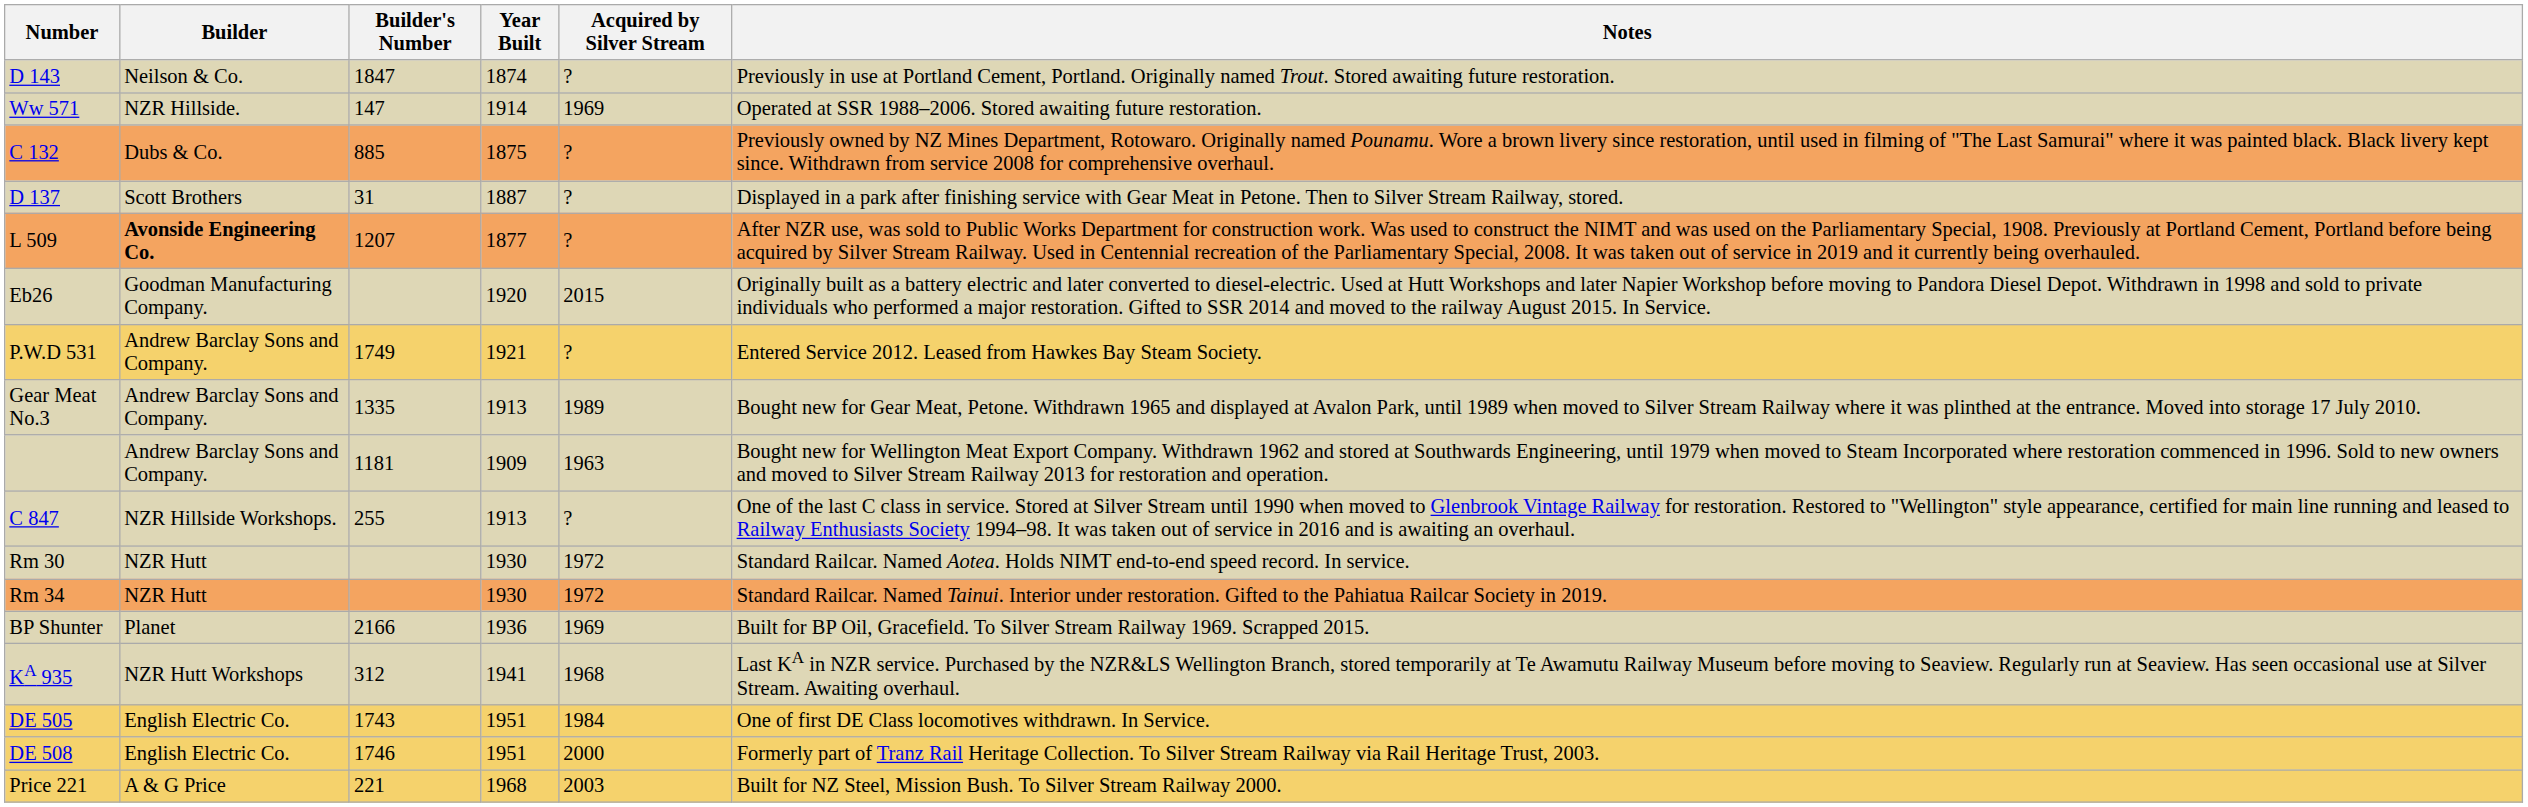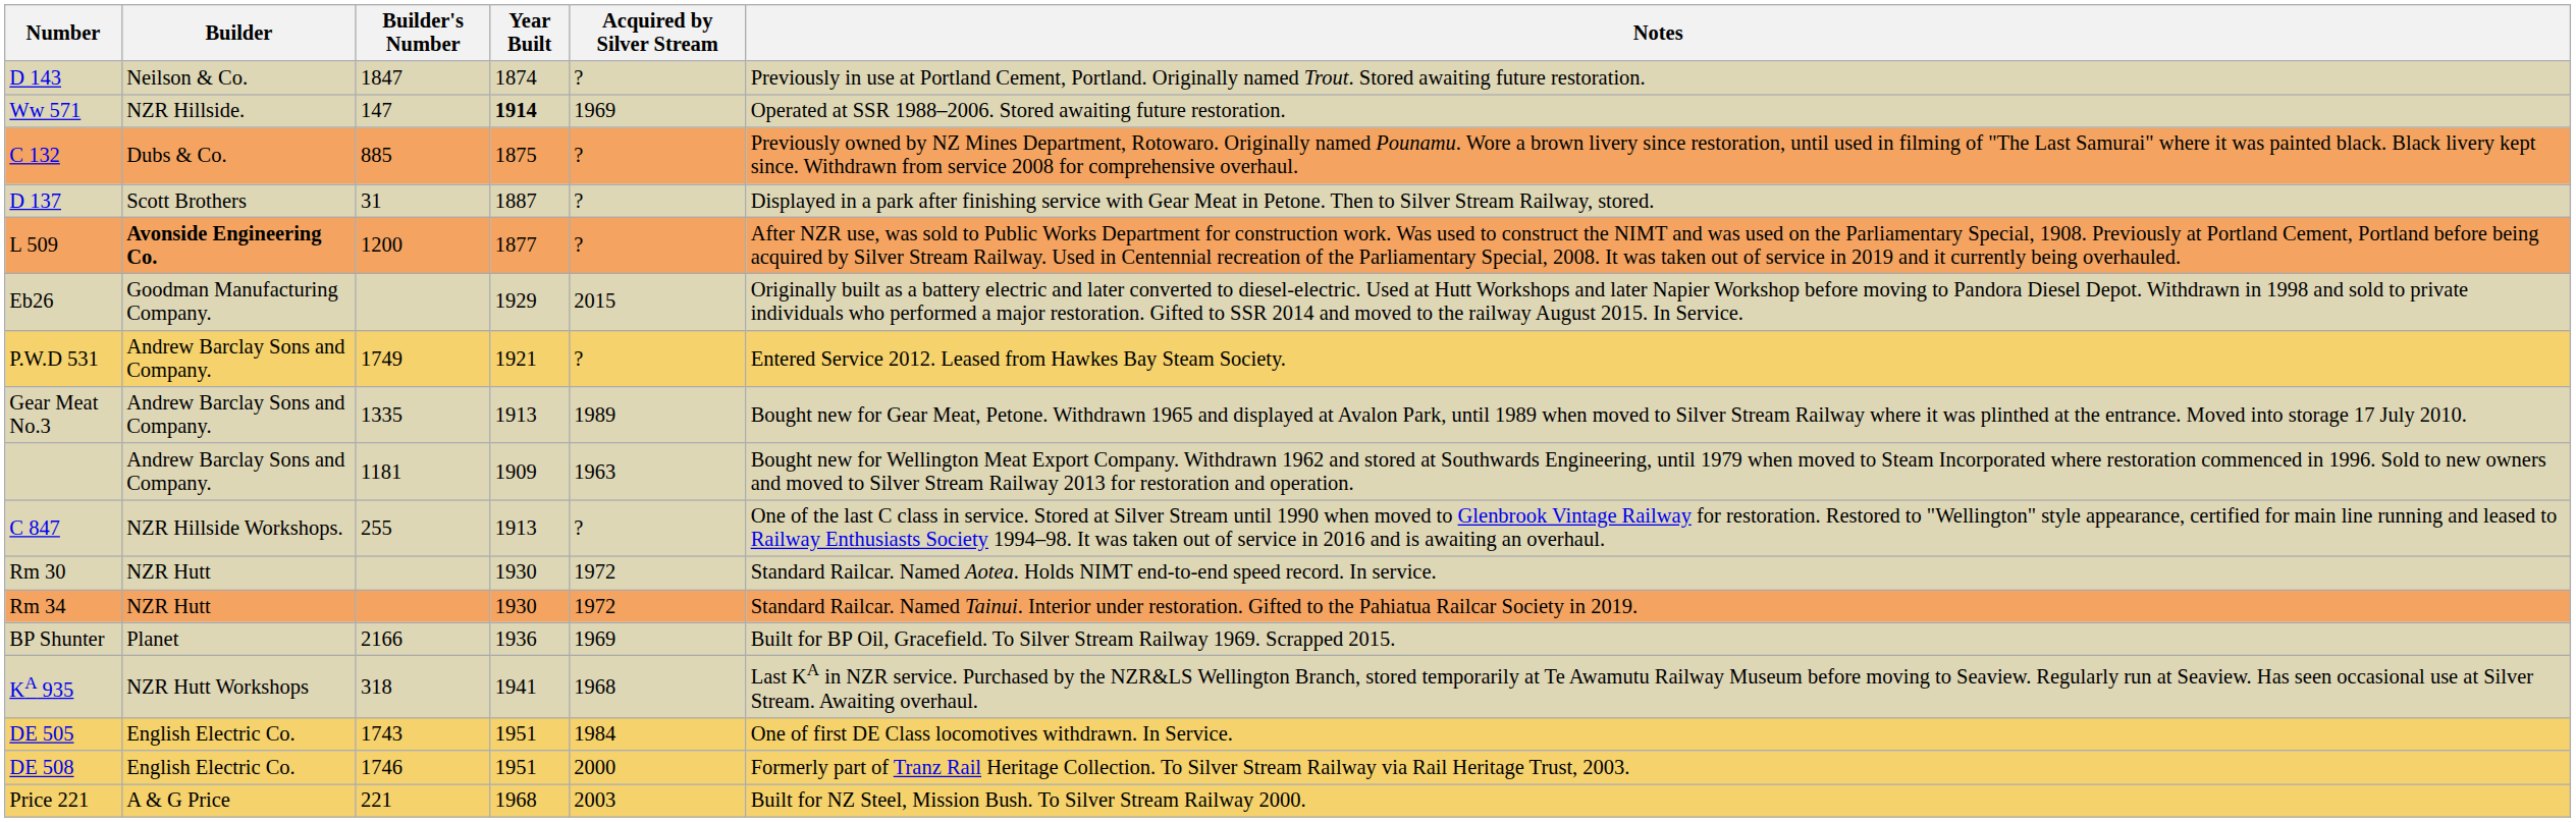 <table class="sortable wikitable" border="1">
 <tr>
 <th>Number</th>
 <th>Builder</th>
 <th>Builder's Number</th>
 <th>Year Built</th>
 <th>Acquired by Silver Stream</th>
 <th>Notes</th>
 </tr>
 <tr style="background:#DED7B6;">
 <td><a href='#'>D 143</a></td>
 <td>Neilson & Co.</td>
 <td>1847</td>
 <td>1874</td>
 <td>?</td>
 <td>Previously in use at Portland Cement, Portland. Originally named <em>Trout</em>. Stored awaiting future restoration.</td>
 </tr>
 <tr style="background:#DED7B6;">
 <td><a href='#'>Ww 571</a></td>
 <td>NZR Hillside.</td>
 <td>147</td>
-<td>1914</td>
+<td><strong>1914</strong></td>
 <td>1969</td>
 <td>Operated at SSR 1988–2006. Stored awaiting future restoration.</td>
 </tr>
 <tr style="background:#f4a460;">
 <td><a href='#'>C 132</a></td>
 <td>Dubs & Co.</td>
 <td>885</td>
 <td>1875</td>
 <td>?</td>
 <td>Previously owned by NZ Mines Department, Rotowaro. Originally named <em>Pounamu</em>. Wore a brown livery since restoration, until used in filming of "The Last Samurai" where it was painted black. Black livery kept since. Withdrawn from service 2008 for comprehensive overhaul.</td>
 </tr>
 <tr style="background:#DED7B6;">
 <td><a href='#'>D 137</a></td>
 <td>Scott Brothers</td>
 <td>31</td>
 <td>1887</td>
 <td>?</td>
 <td>Displayed in a park after finishing service with Gear Meat in Petone. Then to Silver Stream Railway, stored.</td>
 </tr>
 <tr style="background:#f4a460;">
 <td>L 509</td>
 <td><strong>Avonside Engineering Co.</strong></td>
-<td>1207</td>
+<td>1200</td>
 <td>1877</td>
 <td>?</td>
 <td>After NZR use, was sold to Public Works Department for construction work. Was used to construct the NIMT and was used on the Parliamentary Special, 1908. Previously at Portland Cement, Portland before being acquired by Silver Stream Railway. Used in Centennial recreation of the Parliamentary Special, 2008. It was taken out of service in 2019 and it currently being overhauled.</td>
 </tr>
 <tr style="background:#DED7B6;">
 <td>Eb26</td>
 <td>Goodman Manufacturing Company.</td>
 <td></td>
-<td>1920</td>
+<td>1929</td>
 <td>2015</td>
 <td>Originally built as a battery electric and later converted to diesel-electric. Used at Hutt Workshops and later Napier Workshop before moving to Pandora Diesel Depot. Withdrawn in 1998 and sold to private individuals who performed a major restoration. Gifted to SSR 2014 and moved to the railway August 2015. In Service.</td>
 </tr>
 <tr style="background:#F5D26C;">
 <td>P.W.D 531</td>
 <td>Andrew Barclay Sons and Company.</td>
 <td>1749</td>
 <td>1921</td>
 <td>?</td>
 <td>Entered Service 2012. Leased from Hawkes Bay Steam Society.</td>
 </tr>
 <tr style="background:#DED7B6;">
 <td>Gear Meat No.3</td>
 <td>Andrew Barclay Sons and Company.</td>
 <td>1335</td>
 <td>1913</td>
 <td>1989</td>
 <td>Bought new for Gear Meat, Petone. Withdrawn 1965 and displayed at Avalon Park, until 1989 when moved to Silver Stream Railway where it was plinthed at the entrance. Moved into storage 17 July 2010.</td>
 </tr>
 <tr style="background:#DED7B6;">
 <td></td>
 <td>Andrew Barclay Sons and Company.</td>
 <td>1181</td>
 <td>1909</td>
 <td>1963</td>
 <td>Bought new for Wellington Meat Export Company. Withdrawn 1962 and stored at Southwards Engineering, until 1979 when moved to Steam Incorporated where restoration commenced in 1996. Sold to new owners and moved to Silver Stream Railway 2013 for restoration and operation.</td>
 </tr>
 <tr style="background:#DED7B6;">
 <td><a href='#'>C 847</a></td>
 <td>NZR Hillside Workshops.</td>
 <td>255</td>
 <td>1913</td>
 <td>?</td>
 <td>One of the last C class in service. Stored at Silver Stream until 1990 when moved to <a href='#'>Glenbrook Vintage Railway</a> for restoration. Restored to "Wellington" style appearance, certified for main line running and leased to <a href='#'>Railway Enthusiasts Society</a> 1994–98. It was taken out of service in 2016 and is awaiting an overhaul.</td>
 </tr>
 <tr style="background:#DED7B6;">
 <td>Rm 30</td>
 <td>NZR Hutt</td>
 <td></td>
 <td>1930</td>
 <td>1972</td>
 <td>Standard Railcar. Named <em>Aotea</em>. Holds NIMT end-to-end speed record. In service.</td>
 </tr>
 <tr style="background:#f4a460;">
 <td>Rm 34</td>
 <td>NZR Hutt</td>
 <td></td>
 <td>1930</td>
 <td>1972</td>
 <td>Standard Railcar. Named <em>Tainui</em>. Interior under restoration. Gifted to the Pahiatua Railcar Society in 2019.</td>
 </tr>
 <tr style="background:#DED7B6;">
 <td>BP Shunter</td>
 <td>Planet</td>
 <td>2166</td>
 <td>1936</td>
 <td>1969</td>
 <td>Built for BP Oil, Gracefield. To Silver Stream Railway 1969. Scrapped 2015.</td>
 </tr>
 <tr style="background:#DED7B6;">
 <td><a href='#'>K<sup>A</sup> 935</a></td>
 <td>NZR Hutt Workshops</td>
-<td>312</td>
+<td>318</td>
 <td>1941</td>
 <td>1968</td>
 <td>Last K<sup>A</sup> in NZR service. Purchased by the NZR&LS Wellington Branch, stored temporarily at Te Awamutu Railway Museum before moving to Seaview. Regularly run at Seaview. Has seen occasional use at Silver Stream. Awaiting overhaul.</td>
 </tr>
 <tr style="background:#F5D26C;">
 <td><a href='#'>DE 505</a></td>
 <td>English Electric Co.</td>
 <td>1743</td>
 <td>1951</td>
 <td>1984</td>
 <td>One of first DE Class locomotives withdrawn. In Service.</td>
 </tr>
 <tr style="background:#F5D26C;">
 <td><a href='#'>DE 508</a></td>
 <td>English Electric Co.</td>
 <td>1746</td>
 <td>1951</td>
 <td>2000</td>
 <td>Formerly part of <a href='#'>Tranz Rail</a> Heritage Collection. To Silver Stream Railway via Rail Heritage Trust, 2003.</td>
 </tr>
 <tr style="background:#F5D26C;">
 <td>Price 221</td>
 <td>A & G Price</td>
 <td>221</td>
 <td>1968</td>
 <td>2003</td>
 <td>Built for NZ Steel, Mission Bush. To Silver Stream Railway 2000.</td>
 </tr>
 </table>
